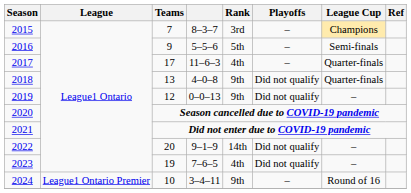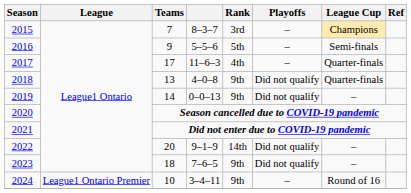 <table class="wikitable" style="text-align: center;">
 <tr>
 <th>Season</th>
 <th>League</th>
 <th>Teams</th>
 <th></th>
 <th>Rank</th>
 <th>Playoffs</th>
 <th>League Cup</th>
 <th>Ref</th>
 </tr>
 <tr>
 <td><a href='#'>2015</a></td>
 <td rowspan="9"><a href='#'>League1 Ontario</a></td>
 <td>7</td>
 <td>8–3–7</td>
 <td>3rd</td>
 <td>–</td>
 <td bgcolor="FFEBAD">Champions</td>
 <td></td>
 </tr>
 <tr>
 <td><a href='#'>2016</a></td>
 <td>9</td>
 <td>5–5–6</td>
 <td>5th</td>
 <td>–</td>
 <td>Semi-finals</td>
 <td></td>
 </tr>
 <tr>
 <td><a href='#'>2017</a></td>
 <td>17</td>
 <td>11–6–3</td>
 <td>4th</td>
 <td>–</td>
 <td>Quarter-finals</td>
 <td></td>
 </tr>
 <tr>
 <td><a href='#'>2018</a></td>
 <td>13</td>
 <td>4–0–8</td>
 <td>9th</td>
 <td>Did not qualify</td>
 <td>Quarter-finals</td>
 <td></td>
 </tr>
 <tr>
 <td><a href='#'>2019</a></td>
-<td>12</td>
+<td>14</td>
 <td>0–0–13</td>
 <td>9th</td>
 <td>Did not qualify</td>
 <td>–</td>
 <td></td>
 </tr>
 <tr>
 <td><a href='#'>2020</a></td>
 <td colspan="6"><strong><em>Season cancelled due to <a href='#'>COVID-19 pandemic</a></em></strong></td>
 </tr>
 <tr>
 <td><a href='#'>2021</a></td>
 <td colspan="6"><strong><em>Did not enter due to <a href='#'>COVID-19 pandemic</a></em></strong></td>
 </tr>
 <tr>
 <td><a href='#'>2022</a></td>
 <td>20</td>
 <td>9–1–9</td>
 <td>14th</td>
 <td>Did not qualify</td>
 <td>–</td>
 <td></td>
 </tr>
 <tr>
 <td><a href='#'>2023</a></td>
-<td>19</td>
+<td>18</td>
 <td>7–6–5</td>
-<td>4th</td>
+<td>9th</td>
 <td>Did not qualify</td>
 <td>–</td>
 <td></td>
 </tr>
 <tr>
 <td><a href='#'>2024</a></td>
 <td><a href='#'>League1 Ontario Premier</a></td>
 <td>10</td>
 <td>3–4–11</td>
 <td>9th</td>
 <td>–</td>
 <td>Round of 16</td>
 <td></td>
 </tr>
 <tr>
 </tr>
 </table>
